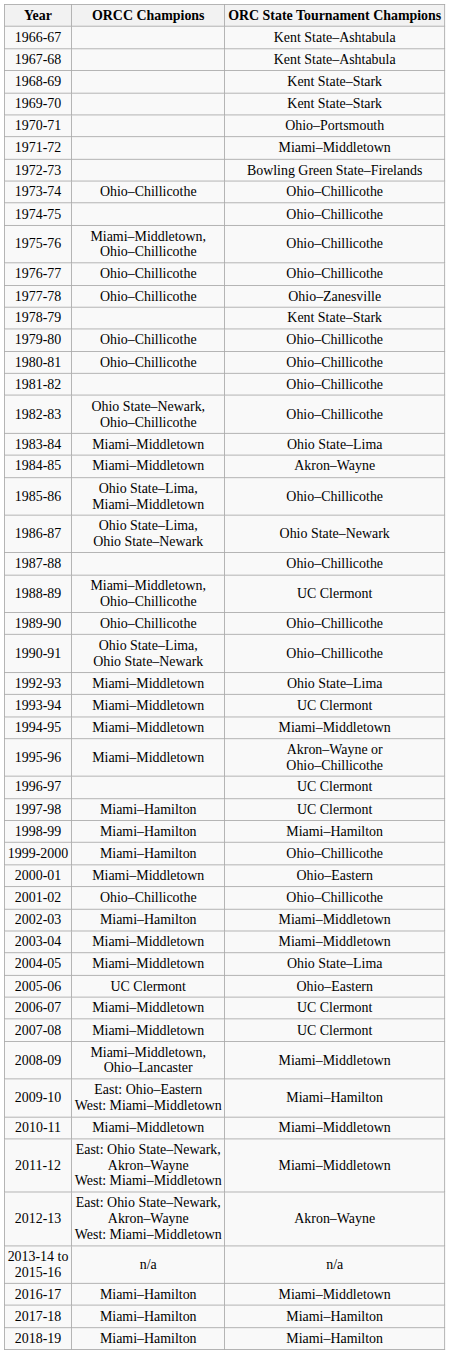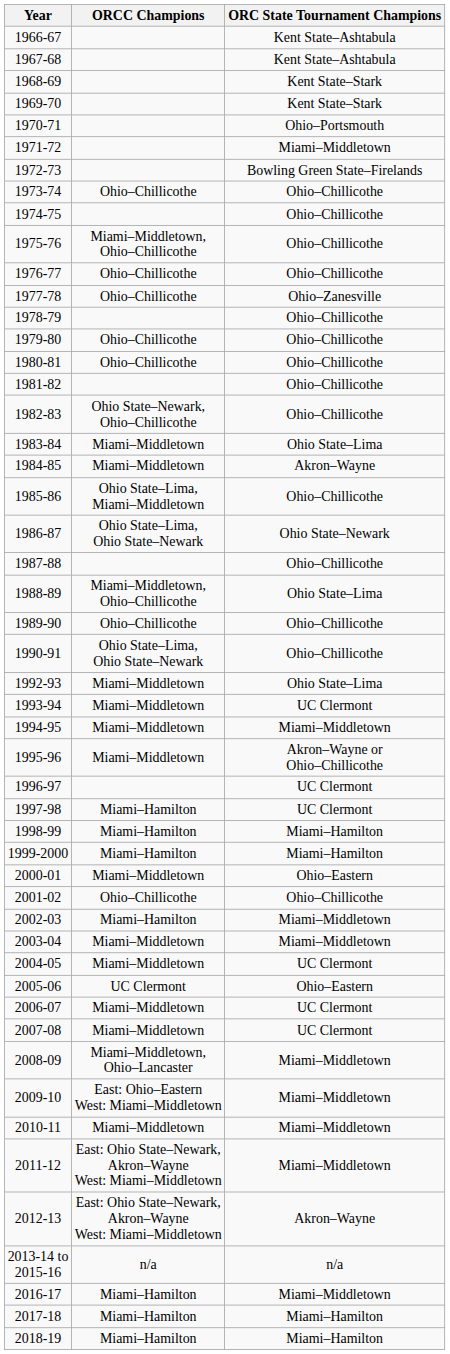 <table class="wikitable" style=text-align:center;">
 <tr>
 <th>Year</th>
 <th>ORCC Champions</th>
 <th>ORC State Tournament Champions</th>
 </tr>
 <tr>
 <td>1966-67</td>
 <td></td>
 <td>Kent State–Ashtabula</td>
 </tr>
 <tr>
 <td>1967-68</td>
 <td></td>
 <td>Kent State–Ashtabula</td>
 </tr>
 <tr>
 <td>1968-69</td>
 <td></td>
 <td>Kent State–Stark</td>
 </tr>
 <tr>
 <td>1969-70</td>
 <td></td>
 <td>Kent State–Stark</td>
 </tr>
 <tr>
 <td>1970-71</td>
 <td></td>
 <td>Ohio–Portsmouth</td>
 </tr>
 <tr>
 <td>1971-72</td>
 <td></td>
 <td>Miami–Middletown</td>
 </tr>
 <tr>
 <td>1972-73</td>
 <td></td>
 <td>Bowling Green State–Firelands</td>
 </tr>
 <tr>
 <td>1973-74</td>
 <td>Ohio–Chillicothe</td>
 <td>Ohio–Chillicothe</td>
 </tr>
 <tr>
 <td>1974-75</td>
 <td></td>
 <td>Ohio–Chillicothe</td>
 </tr>
 <tr>
 <td>1975-76</td>
 <td>Miami–Middletown,<br>Ohio–Chillicothe</td>
 <td>Ohio–Chillicothe</td>
 </tr>
 <tr>
 <td>1976-77</td>
 <td>Ohio–Chillicothe</td>
 <td>Ohio–Chillicothe</td>
 </tr>
 <tr>
 <td>1977-78</td>
 <td>Ohio–Chillicothe</td>
 <td>Ohio–Zanesville</td>
 </tr>
 <tr>
 <td>1978-79</td>
 <td></td>
-<td>Kent State–Stark</td>
+<td>Ohio–Chillicothe</td>
 </tr>
 <tr>
 <td>1979-80</td>
 <td>Ohio–Chillicothe</td>
 <td>Ohio–Chillicothe</td>
 </tr>
 <tr>
 <td>1980-81</td>
 <td>Ohio–Chillicothe</td>
 <td>Ohio–Chillicothe</td>
 </tr>
 <tr>
 <td>1981-82</td>
 <td></td>
 <td>Ohio–Chillicothe</td>
 </tr>
 <tr>
 <td>1982-83</td>
 <td>Ohio State–Newark,<br>Ohio–Chillicothe</td>
 <td>Ohio–Chillicothe</td>
 </tr>
 <tr>
 <td>1983-84</td>
 <td>Miami–Middletown</td>
 <td>Ohio State–Lima</td>
 </tr>
 <tr>
 <td>1984-85</td>
 <td>Miami–Middletown</td>
 <td>Akron–Wayne</td>
 </tr>
 <tr>
 <td>1985-86</td>
 <td>Ohio State–Lima,<br>Miami–Middletown</td>
 <td>Ohio–Chillicothe</td>
 </tr>
 <tr>
 <td>1986-87</td>
 <td>Ohio State–Lima,<br>Ohio State–Newark</td>
 <td>Ohio State–Newark</td>
 </tr>
 <tr>
 <td>1987-88</td>
 <td></td>
 <td>Ohio–Chillicothe</td>
 </tr>
 <tr>
 <td>1988-89</td>
 <td>Miami–Middletown,<br>Ohio–Chillicothe</td>
-<td>UC Clermont</td>
+<td>Ohio State–Lima</td>
 </tr>
 <tr>
 <td>1989-90</td>
 <td>Ohio–Chillicothe</td>
 <td>Ohio–Chillicothe</td>
 </tr>
 <tr>
 <td>1990-91</td>
 <td>Ohio State–Lima,<br>Ohio State–Newark</td>
 <td>Ohio–Chillicothe</td>
 </tr>
 <tr>
 <td>1992-93</td>
 <td>Miami–Middletown</td>
 <td>Ohio State–Lima</td>
 </tr>
 <tr>
 <td>1993-94</td>
 <td>Miami–Middletown</td>
 <td>UC Clermont</td>
 </tr>
 <tr>
 <td>1994-95</td>
 <td>Miami–Middletown</td>
 <td>Miami–Middletown</td>
 </tr>
 <tr>
 <td>1995-96</td>
 <td>Miami–Middletown</td>
 <td>Akron–Wayne or<br>Ohio–Chillicothe</td>
 </tr>
 <tr>
 <td>1996-97</td>
 <td></td>
 <td>UC Clermont</td>
 </tr>
 <tr>
 <td>1997-98</td>
 <td>Miami–Hamilton</td>
 <td>UC Clermont</td>
 </tr>
 <tr>
 <td>1998-99</td>
 <td>Miami–Hamilton</td>
 <td>Miami–Hamilton</td>
 </tr>
 <tr>
 <td>1999-2000</td>
 <td>Miami–Hamilton</td>
-<td>Ohio–Chillicothe</td>
+<td>Miami–Hamilton</td>
 </tr>
 <tr>
 <td>2000-01</td>
 <td>Miami–Middletown</td>
 <td>Ohio–Eastern</td>
 </tr>
 <tr>
 <td>2001-02</td>
 <td>Ohio–Chillicothe</td>
 <td>Ohio–Chillicothe</td>
 </tr>
 <tr>
 <td>2002-03</td>
 <td>Miami–Hamilton</td>
 <td>Miami–Middletown</td>
 </tr>
 <tr>
 <td>2003-04</td>
 <td>Miami–Middletown</td>
 <td>Miami–Middletown</td>
 </tr>
 <tr>
 <td>2004-05</td>
 <td>Miami–Middletown</td>
-<td>Ohio State–Lima</td>
+<td>UC Clermont</td>
 </tr>
 <tr>
 <td>2005-06</td>
 <td>UC Clermont</td>
 <td>Ohio–Eastern</td>
 </tr>
 <tr>
 <td>2006-07</td>
 <td>Miami–Middletown</td>
 <td>UC Clermont</td>
 </tr>
 <tr>
 <td>2007-08</td>
 <td>Miami–Middletown</td>
 <td>UC Clermont</td>
 </tr>
 <tr>
 <td>2008-09</td>
 <td>Miami–Middletown,<br>Ohio–Lancaster</td>
 <td>Miami–Middletown</td>
 </tr>
 <tr>
 <td>2009-10</td>
 <td>East: Ohio–Eastern<br>West: Miami–Middletown</td>
-<td>Miami–Hamilton</td>
+<td>Miami–Middletown</td>
 </tr>
 <tr>
 <td>2010-11</td>
 <td>Miami–Middletown</td>
 <td>Miami–Middletown</td>
 </tr>
 <tr>
 <td>2011-12</td>
 <td>East: Ohio State–Newark,<br>Akron–Wayne<br>West: Miami–Middletown</td>
 <td>Miami–Middletown</td>
 </tr>
 <tr>
 <td>2012-13</td>
 <td>East: Ohio State–Newark,<br>Akron–Wayne<br>West: Miami–Middletown</td>
 <td>Akron–Wayne</td>
 </tr>
 <tr>
 <td>2013-14 to<br>2015-16</td>
 <td>n/a</td>
 <td>n/a</td>
 </tr>
 <tr>
 <td>2016-17</td>
 <td>Miami–Hamilton</td>
 <td>Miami–Middletown</td>
 </tr>
 <tr>
 <td>2017-18</td>
 <td>Miami–Hamilton</td>
 <td>Miami–Hamilton</td>
 </tr>
 <tr>
 <td>2018-19</td>
 <td>Miami–Hamilton</td>
 <td>Miami–Hamilton</td>
 </tr>
 </table>
